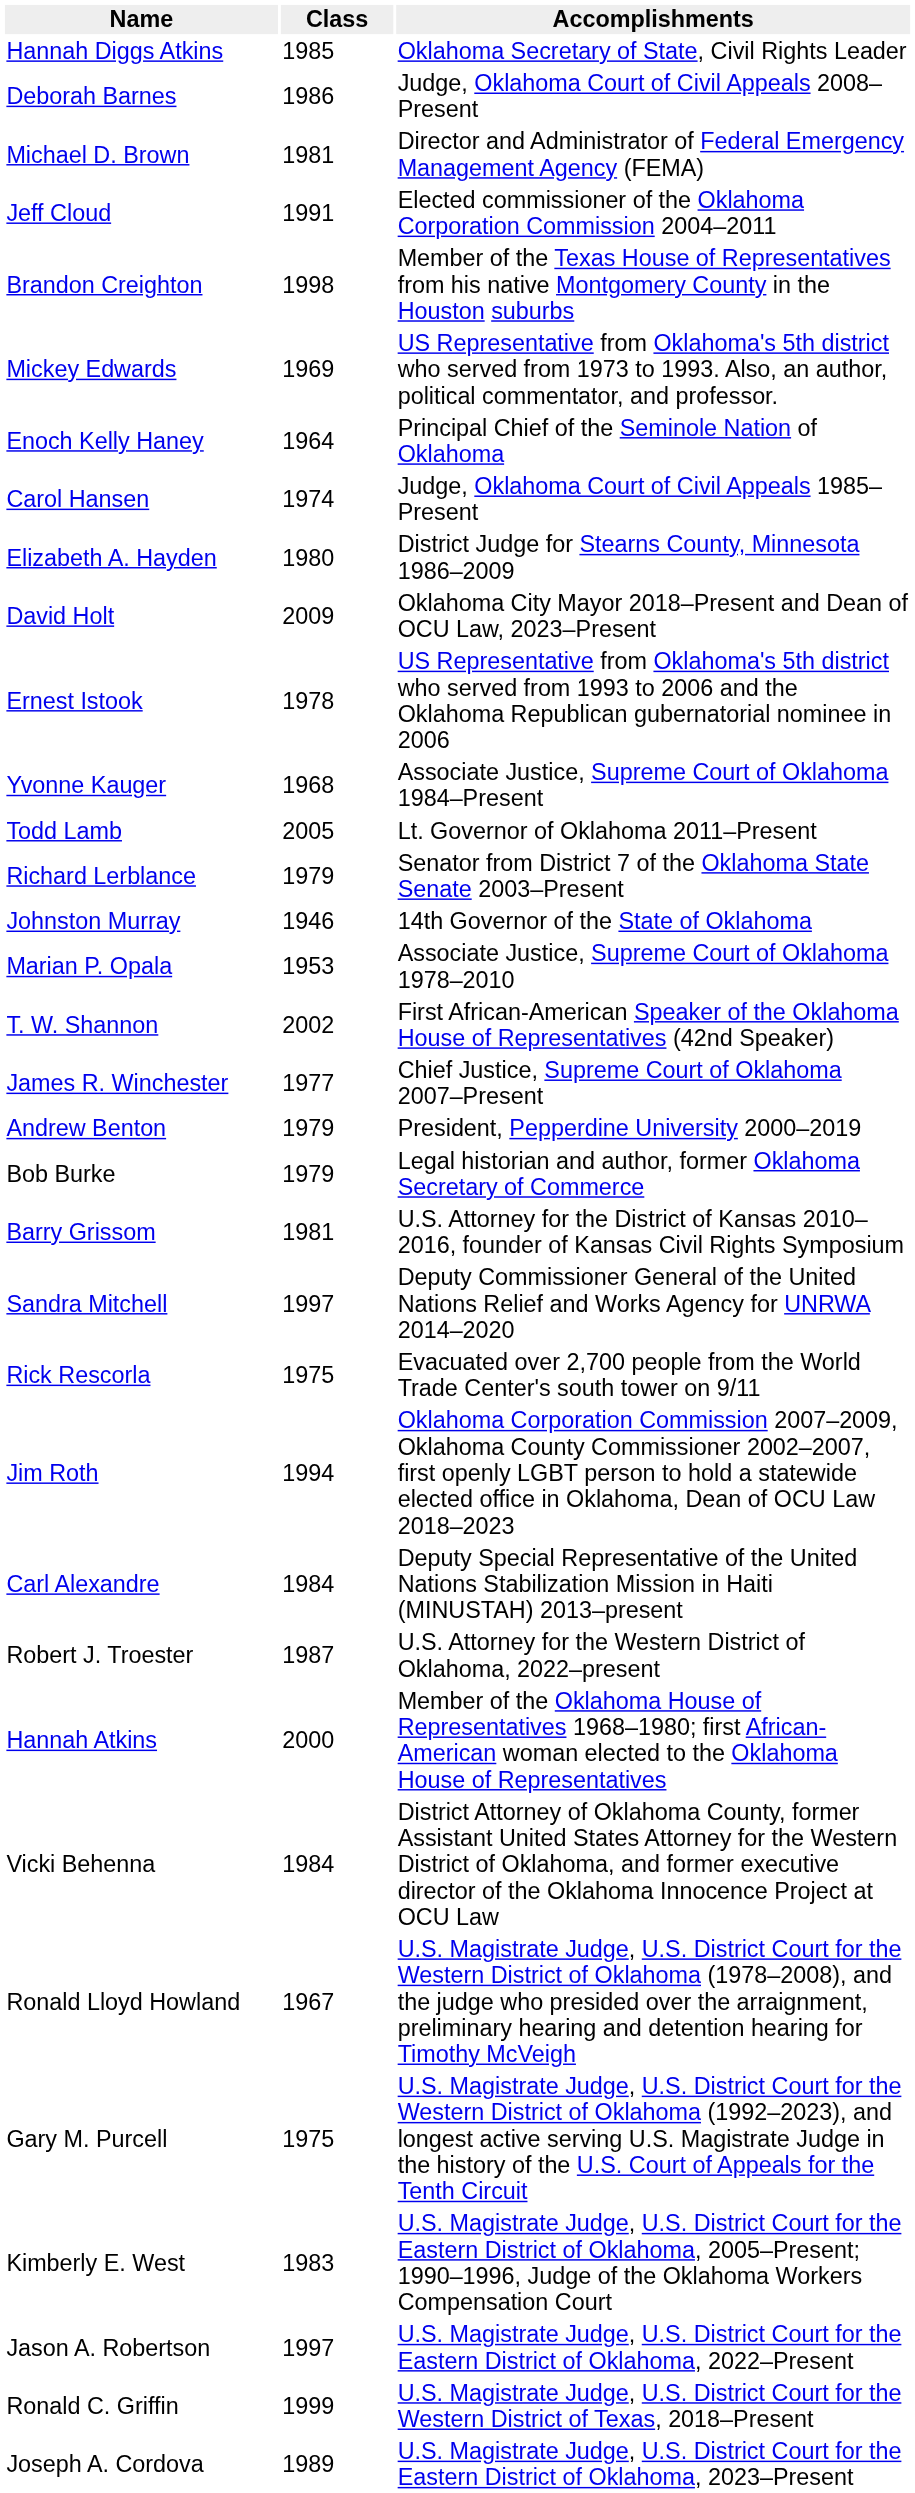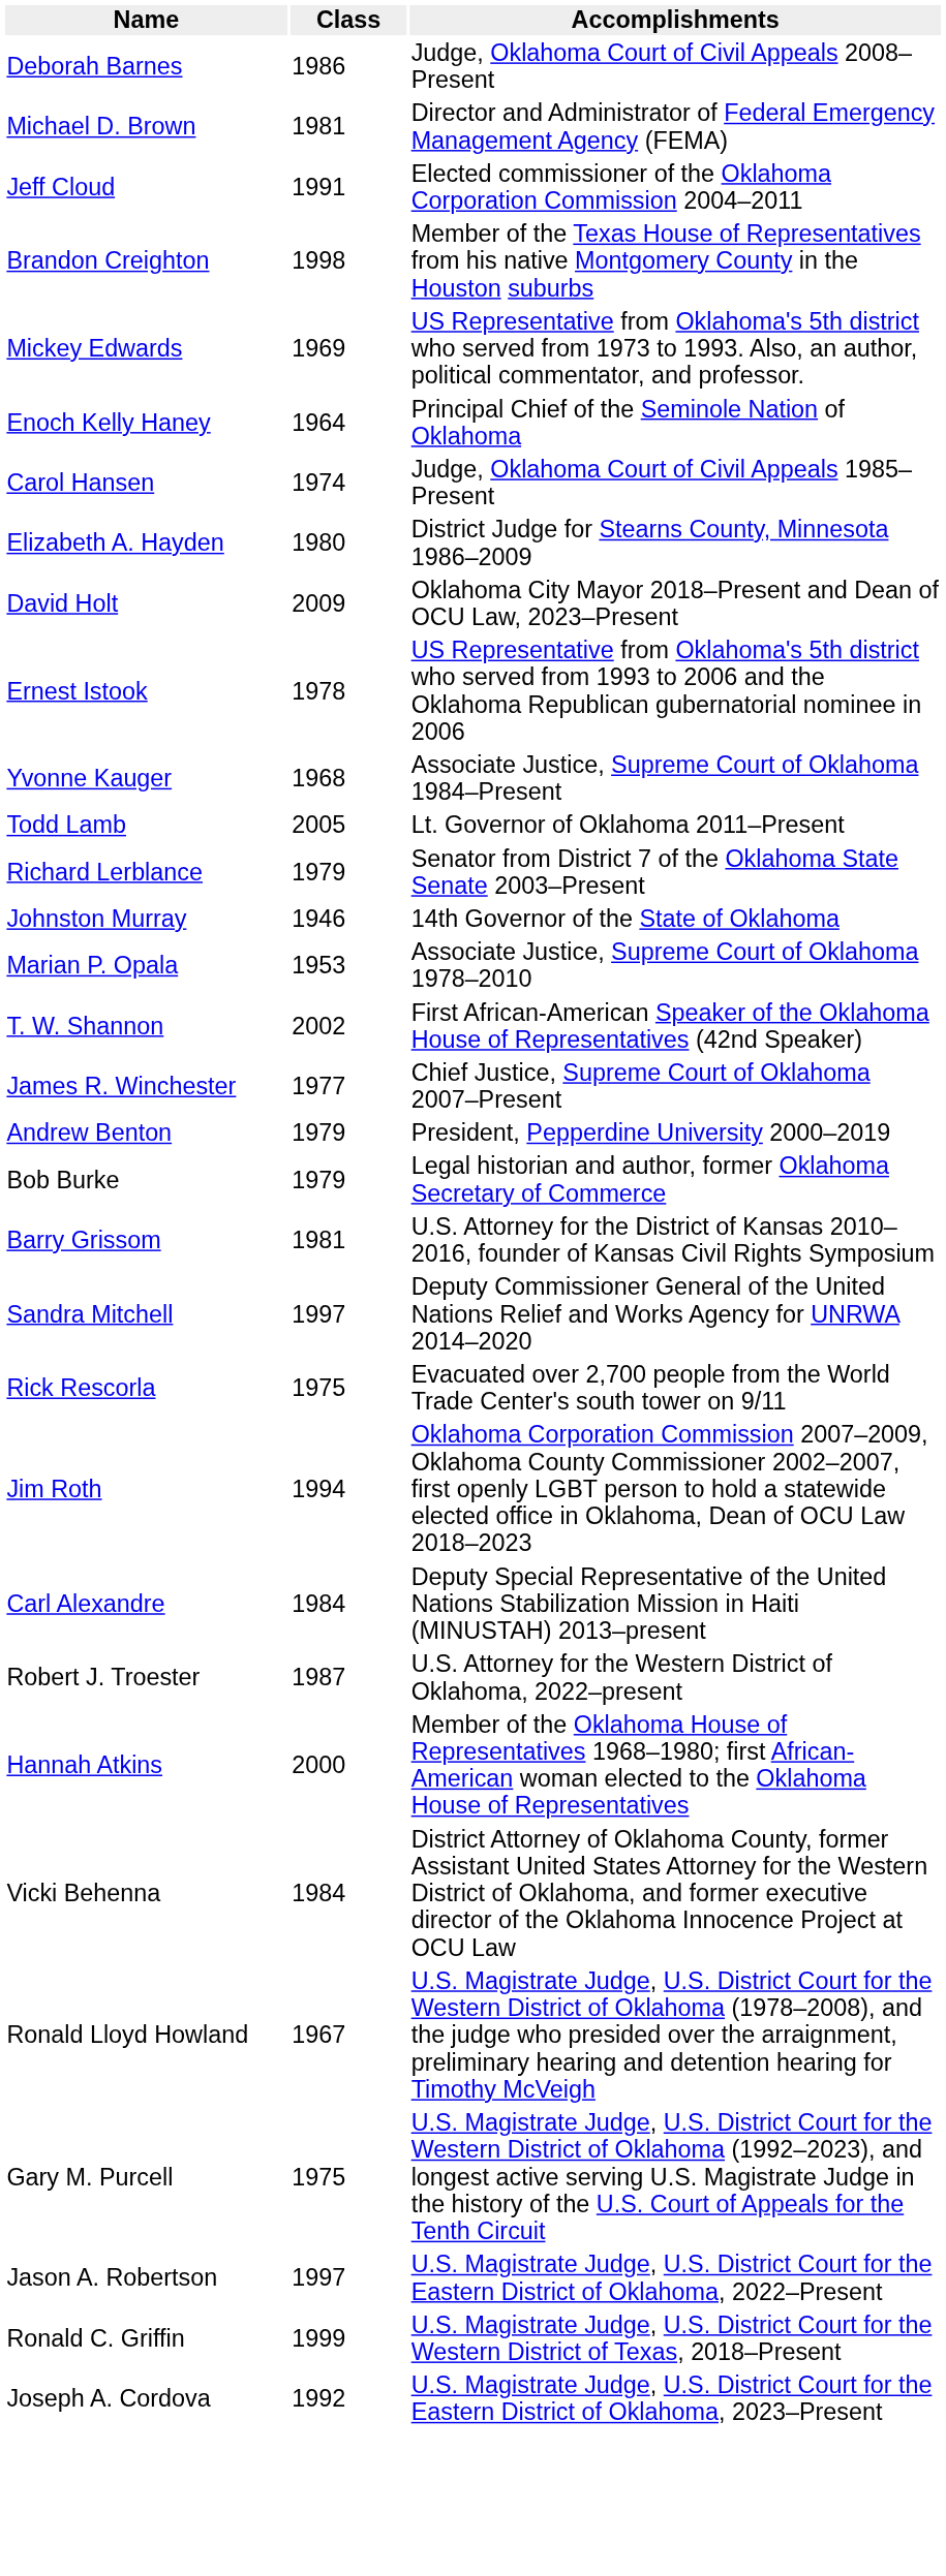 <table>
 <tr>
 <th style="background:#eee;">Name</th>
 <th style="background:#eee;">Class</th>
 <th style="background:#eee;">Accomplishments</th>
-</tr>
-<tr>
-<td style="width:185px;"><a href='#'>Hannah Diggs Atkins</a></td>
-<td style="width:75px;">1985</td>
-<td><a href='#'>Oklahoma Secretary of State</a>, Civil Rights Leader</td>
 </tr>
 <tr>
 <td style="width:185px;"><a href='#'>Deborah Barnes</a></td>
 <td style="width:75px;">1986</td>
 <td>Judge, <a href='#'>Oklahoma Court of Civil Appeals</a> 2008–Present</td>
 </tr>
 <tr>
 <td style="width:185px;"><a href='#'>Michael D. Brown</a></td>
 <td style="width:75px;">1981</td>
 <td>Director and Administrator of <a href='#'>Federal Emergency Management Agency</a> (FEMA)</td>
 </tr>
 <tr>
 <td style="width:185px;"><a href='#'>Jeff Cloud</a></td>
 <td style="width:75px;">1991</td>
 <td>Elected commissioner of the <a href='#'>Oklahoma Corporation Commission</a> 2004–2011</td>
 </tr>
 <tr>
 <td style="width:185px;"><a href='#'>Brandon Creighton</a></td>
 <td style="width:75px;">1998</td>
 <td>Member of the <a href='#'>Texas House of Representatives</a> from his native <a href='#'>Montgomery County</a> in the <a href='#'>Houston</a> <a href='#'>suburbs</a></td>
 </tr>
 <tr>
 <td style="width:185px;"><a href='#'>Mickey Edwards</a></td>
 <td style="width:75px;">1969</td>
 <td><a href='#'>US Representative</a> from <a href='#'>Oklahoma's 5th district</a> who served from 1973 to 1993.  Also, an author, political commentator, and professor.</td>
 </tr>
 <tr>
 <td style="width:185px;"><a href='#'>Enoch Kelly Haney</a></td>
 <td style="width:75px;">1964</td>
 <td>Principal Chief of the <a href='#'>Seminole Nation</a> of <a href='#'>Oklahoma</a></td>
 </tr>
 <tr>
 <td style="width:185px;"><a href='#'>Carol Hansen</a></td>
 <td style="width:75px;">1974</td>
 <td>Judge, <a href='#'>Oklahoma Court of Civil Appeals</a> 1985–Present</td>
 </tr>
 <tr>
 <td style="width:185px;"><a href='#'>Elizabeth A. Hayden</a></td>
 <td style="width:75px;">1980</td>
 <td>District Judge for <a href='#'>Stearns County, Minnesota</a> 1986–2009</td>
 </tr>
 <tr>
 <td style="width:185px;"><a href='#'>David Holt</a></td>
 <td style="width:75px;">2009</td>
 <td>Oklahoma City Mayor 2018–Present and Dean of OCU Law, 2023–Present</td>
 </tr>
 <tr>
 <td style="width:185px;"><a href='#'>Ernest Istook</a></td>
 <td style="width:75px;">1978</td>
 <td><a href='#'>US Representative</a> from <a href='#'>Oklahoma's 5th district</a> who served from 1993 to 2006 and the Oklahoma Republican gubernatorial nominee in 2006</td>
 </tr>
 <tr>
 <td style="width:185px;"><a href='#'>Yvonne Kauger</a></td>
 <td style="width:75px;">1968</td>
 <td>Associate Justice, <a href='#'>Supreme Court of Oklahoma</a> 1984–Present</td>
 </tr>
 <tr>
 <td style="width:185px;"><a href='#'>Todd Lamb</a></td>
 <td style="width:75px;">2005</td>
 <td>Lt. Governor of Oklahoma 2011–Present</td>
 </tr>
 <tr>
 <td style="width:185px;"><a href='#'>Richard Lerblance</a></td>
 <td style="width:75px;">1979</td>
 <td>Senator from District 7 of the <a href='#'>Oklahoma State Senate</a> 2003–Present</td>
 </tr>
 <tr>
 <td style="width:185px;"><a href='#'>Johnston Murray</a></td>
 <td style="width:75px;">1946</td>
 <td>14th Governor of the <a href='#'>State of Oklahoma</a></td>
 </tr>
 <tr>
 <td style="width:185px;"><a href='#'>Marian P. Opala</a></td>
 <td style="width:75px;">1953</td>
 <td>Associate Justice, <a href='#'>Supreme Court of Oklahoma</a> 1978–2010</td>
 </tr>
 <tr>
 <td style="width:185px;"><a href='#'>T. W. Shannon</a></td>
 <td style="width:75px;">2002</td>
 <td>First African-American <a href='#'>Speaker of the Oklahoma House of Representatives</a> (42nd Speaker)</td>
 </tr>
 <tr>
 <td style="width:185px;"><a href='#'>James R. Winchester</a></td>
 <td style="width:75px;">1977</td>
 <td>Chief Justice, <a href='#'>Supreme Court of Oklahoma</a> 2007–Present</td>
 </tr>
 <tr>
 <td><a href='#'>Andrew Benton</a></td>
 <td>1979</td>
 <td>President, <a href='#'>Pepperdine University</a> 2000–2019</td>
 </tr>
 <tr>
 <td>Bob Burke</td>
 <td>1979</td>
 <td>Legal historian and author, former <a href='#'>Oklahoma Secretary of Commerce</a></td>
 </tr>
 <tr>
 <td><a href='#'>Barry Grissom</a></td>
 <td>1981</td>
 <td>U.S. Attorney for the District of Kansas 2010–2016, founder of Kansas Civil Rights Symposium</td>
 </tr>
 <tr>
 <td><a href='#'>Sandra Mitchell</a></td>
 <td>1997</td>
 <td>Deputy Commissioner General of the United Nations Relief and Works Agency for <a href='#'>UNRWA</a> 2014–2020</td>
 </tr>
 <tr>
 <td><a href='#'>Rick Rescorla</a></td>
 <td>1975</td>
 <td>Evacuated over 2,700 people from the World Trade Center's south tower on 9/11</td>
 </tr>
 <tr>
 <td><a href='#'>Jim Roth</a></td>
 <td>1994</td>
 <td><a href='#'>Oklahoma Corporation Commission</a> 2007–2009, Oklahoma County Commissioner 2002–2007, first openly LGBT person to hold a statewide elected office in Oklahoma, Dean of OCU Law 2018–2023</td>
 </tr>
 <tr>
 <td><a href='#'>Carl Alexandre</a></td>
 <td>1984</td>
 <td>Deputy Special Representative of the United Nations Stabilization Mission in Haiti (MINUSTAH) 2013–present</td>
 </tr>
 <tr>
 <td>Robert J. Troester</td>
 <td>1987</td>
 <td>U.S. Attorney for the Western District of Oklahoma, 2022–present</td>
 </tr>
 <tr>
 <td><a href='#'>Hannah Atkins</a></td>
 <td>2000</td>
 <td>Member of the <a href='#'>Oklahoma House of Representatives</a> 1968–1980; first <a href='#'>African-American</a> woman elected to the <a href='#'>Oklahoma House of Representatives</a></td>
 </tr>
 <tr>
 <td>Vicki Behenna</td>
 <td>1984</td>
 <td>District Attorney of Oklahoma County, former Assistant United States Attorney for the Western District of Oklahoma, and former executive director of the Oklahoma Innocence Project at OCU Law</td>
 </tr>
 <tr>
 <td>Ronald Lloyd Howland</td>
 <td>1967</td>
 <td><a href='#'>U.S. Magistrate Judge</a>, <a href='#'>U.S. District Court for the Western District of Oklahoma</a> (1978–2008), and the judge who presided over the arraignment, preliminary hearing and detention hearing for <a href='#'>Timothy McVeigh</a></td>
 </tr>
 <tr>
 <td>Gary M. Purcell</td>
 <td>1975</td>
 <td><a href='#'>U.S. Magistrate Judge</a>, <a href='#'>U.S. District Court for the Western District of Oklahoma</a> (1992–2023), and longest active serving U.S. Magistrate Judge in the history of the <a href='#'>U.S. Court of Appeals for the Tenth Circuit</a></td>
 </tr>
 <tr>
-<td>Kimberly E. West</td>
-<td>1983</td>
-<td><a href='#'>U.S. Magistrate Judge</a>, <a href='#'>U.S. District Court for the Eastern District of Oklahoma</a>, 2005–Present; 1990–1996, Judge of the Oklahoma Workers Compensation Court</td>
-</tr>
-<tr>
 <td>Jason A. Robertson</td>
 <td>1997</td>
 <td><a href='#'>U.S. Magistrate Judge</a>, <a href='#'>U.S. District Court for the Eastern District of Oklahoma</a>, 2022–Present</td>
 </tr>
 <tr>
 <td>Ronald C. Griffin</td>
 <td>1999</td>
 <td><a href='#'>U.S. Magistrate Judge</a>, <a href='#'>U.S. District Court for the Western District of Texas</a>, 2018–Present</td>
 </tr>
 <tr>
 <td>Joseph A. Cordova</td>
-<td>1989</td>
+<td>1992</td>
 <td><a href='#'>U.S. Magistrate Judge</a>, <a href='#'>U.S. District Court for the Eastern District of Oklahoma</a>, 2023–Present</td>
 </tr>
 </table>
